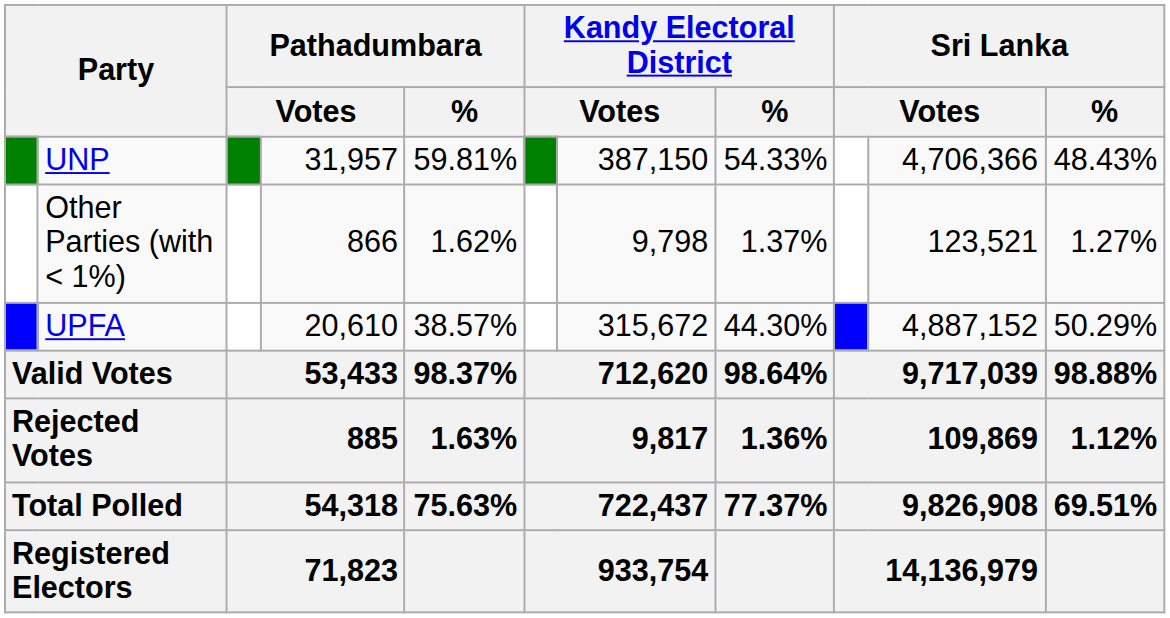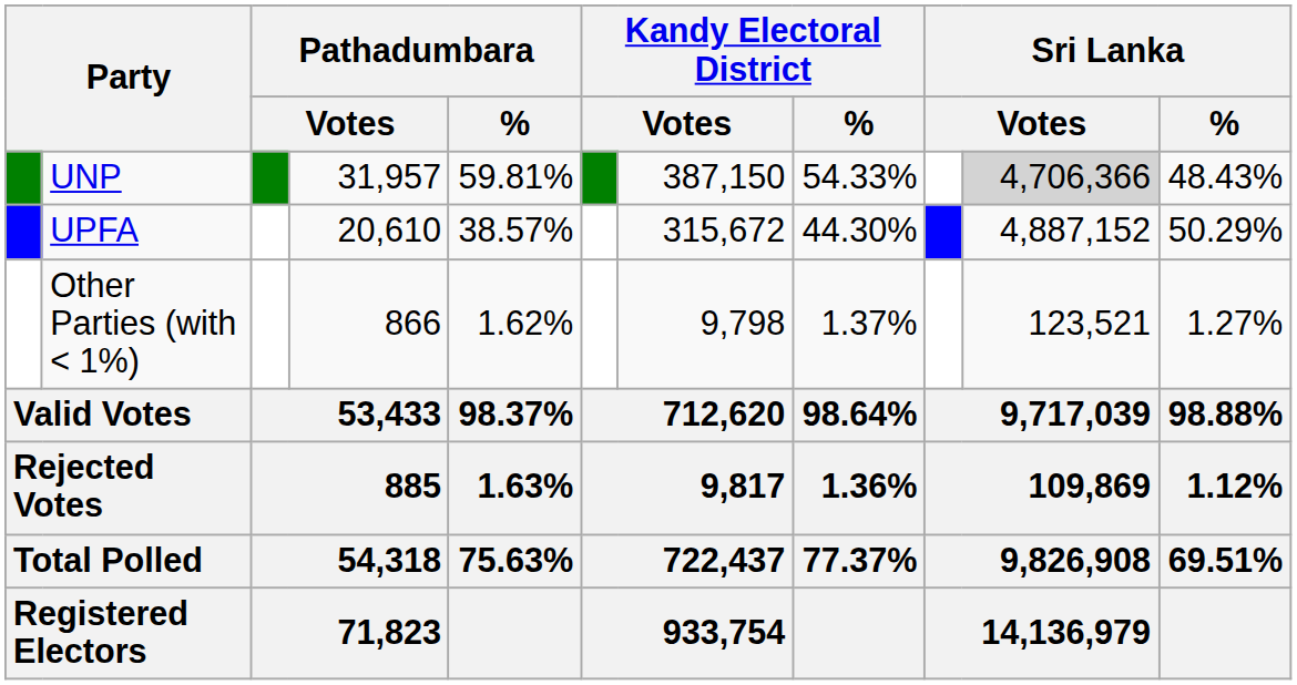 <table class="wikitable">
 <tr>
 <th colspan="2" width="144px"rowspan="2">Party</th>
 <th colspan="3" width="216px">Pathadumbara</th>
 <th colspan="3" width="216px"><a href='#'>Kandy Electoral District</a></th>
 <th colspan="3" width="216px">Sri Lanka</th>
 </tr>
 <tr>
 <th colspan="2" width="144px">Votes</th>
 <th>%</th>
 <th colspan="2" width="144px">Votes</th>
 <th>%</th>
 <th colspan="2" width="144px">Votes</th>
 <th>%</th>
 </tr>
 <tr>
 <td style="background-color:green;" width="10px"></td>
 <td style="text-align:left;"><a href='#'>UNP</a></td>
 <td style="background-color:green;" width="10px"></td>
 <td style="text-align:right;">31,957</td>
 <td style="text-align:right;">59.81%</td>
 <td style="background-color:green;" width="10px"></td>
 <td style="text-align:right;">387,150</td>
 <td style="text-align:right;">54.33%</td>
 <td style="background-color:white;" width="10px"></td>
-<td style="text-align:right;">4,706,366</td>
+<td style="background: lightgrey; text-align:right;">4,706,366</td>
 <td style="text-align:right;">48.43%</td>
+</tr>
+<tr>
+<td style="background-color:blue;" width="10px"></td>
+<td style="text-align:left;"><a href='#'>UPFA</a></td>
+<td style="background-color:white;" width="10px"></td>
+<td style="text-align:right;">20,610</td>
+<td style="text-align:right;">38.57%</td>
+<td style="background-color:white;" width="10px"></td>
+<td style="text-align:right;">315,672</td>
+<td style="text-align:right;">44.30%</td>
+<td style="background-color:blue;" width="10px"></td>
+<td style="text-align:right;">4,887,152</td>
+<td style="text-align:right;">50.29%</td>
 </tr>
 <tr>
 <td style="background-color:white;" width="10px"></td>
 <td style="text-align:left;">Other Parties (with < 1%)</td>
 <td style="background-color:white;" width="10px"></td>
 <td style="text-align:right;">866</td>
 <td style="text-align:right;">1.62%</td>
 <td style="background-color:white;" width="10px"></td>
 <td style="text-align:right;">9,798</td>
 <td style="text-align:right;">1.37%</td>
 <td style="background-color:white;" width="10px"></td>
 <td style="text-align:right;">123,521</td>
 <td style="text-align:right;">1.27%</td>
-</tr>
-<tr>
-<td style="background-color:blue;" width="10px"></td>
-<td style="text-align:left;"><a href='#'>UPFA</a></td>
-<td style="background-color:white;" width="10px"></td>
-<td style="text-align:right;">20,610</td>
-<td style="text-align:right;">38.57%</td>
-<td style="background-color:white;" width="10px"></td>
-<td style="text-align:right;">315,672</td>
-<td style="text-align:right;">44.30%</td>
-<td style="background-color:blue;" width="10px"></td>
-<td style="text-align:right;">4,887,152</td>
-<td style="text-align:right;">50.29%</td>
 </tr>
 <tr>
 <th colspan="2" width="144px"style="text-align:left;">Valid Votes</th>
 <th style="text-align:right;"colspan="2" width="144px">53,433</th>
 <th style="text-align:right;">98.37%</th>
 <th style="text-align:right;"colspan="2" width="144px">712,620</th>
 <th style="text-align:right;">98.64%</th>
 <th style="text-align:right;"colspan="2" width="144px">9,717,039</th>
 <th style="text-align:right;">98.88%</th>
 </tr>
 <tr>
 <th colspan="2" width="144px"style="text-align:left;">Rejected Votes</th>
 <th style="text-align:right;"colspan="2" width="144px">885</th>
 <th style="text-align:right;">1.63%</th>
 <th style="text-align:right;"colspan="2" width="144px">9,817</th>
 <th style="text-align:right;">1.36%</th>
 <th style="text-align:right;"colspan="2" width="144px">109,869</th>
 <th style="text-align:right;">1.12%</th>
 </tr>
 <tr>
 <th colspan="2" width="144px"style="text-align:left;">Total Polled</th>
 <th style="text-align:right;"colspan="2" width="144px">54,318</th>
 <th style="text-align:right;">75.63%</th>
 <th style="text-align:right;"colspan="2" width="144px">722,437</th>
 <th style="text-align:right;">77.37%</th>
 <th style="text-align:right;"colspan="2" width="144px">9,826,908</th>
 <th style="text-align:right;">69.51%</th>
 </tr>
 <tr>
 <th colspan="2" width="144px"style="text-align:left;">Registered Electors</th>
 <th style="text-align:right;"colspan="2" width="144px">71,823</th>
 <th></th>
 <th style="text-align:right;"colspan="2" width="144px">933,754</th>
 <th></th>
 <th style="text-align:right;"colspan="2" width="144px">14,136,979</th>
 <th></th>
 </tr>
 </table>
